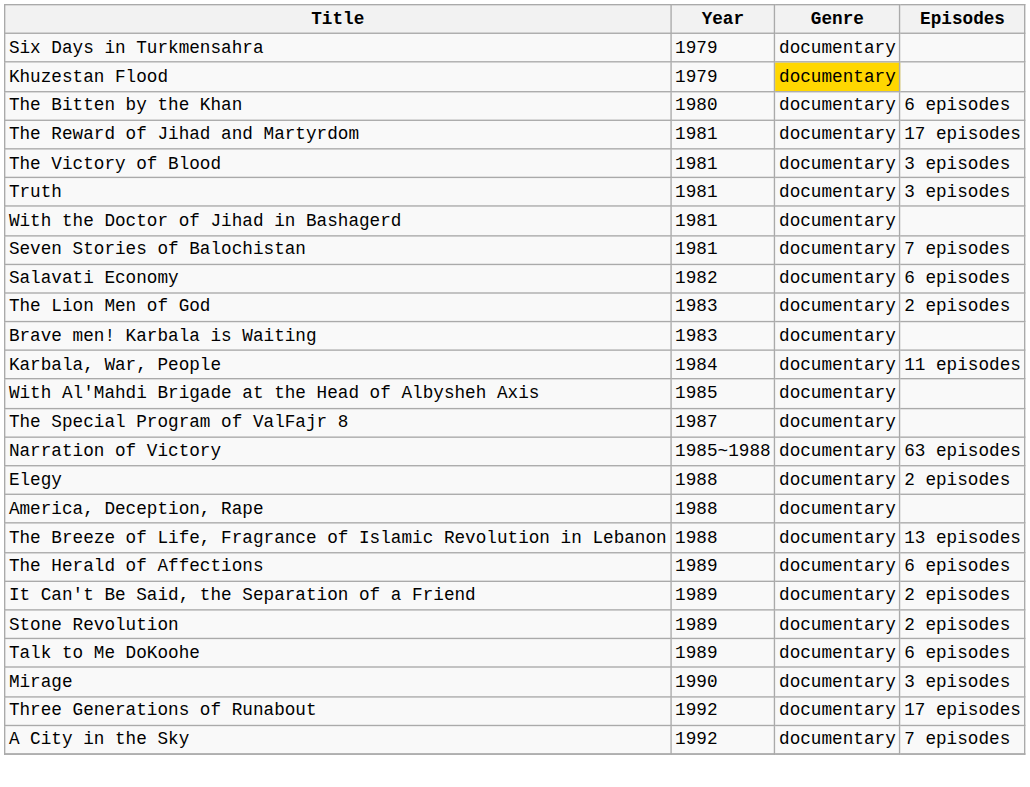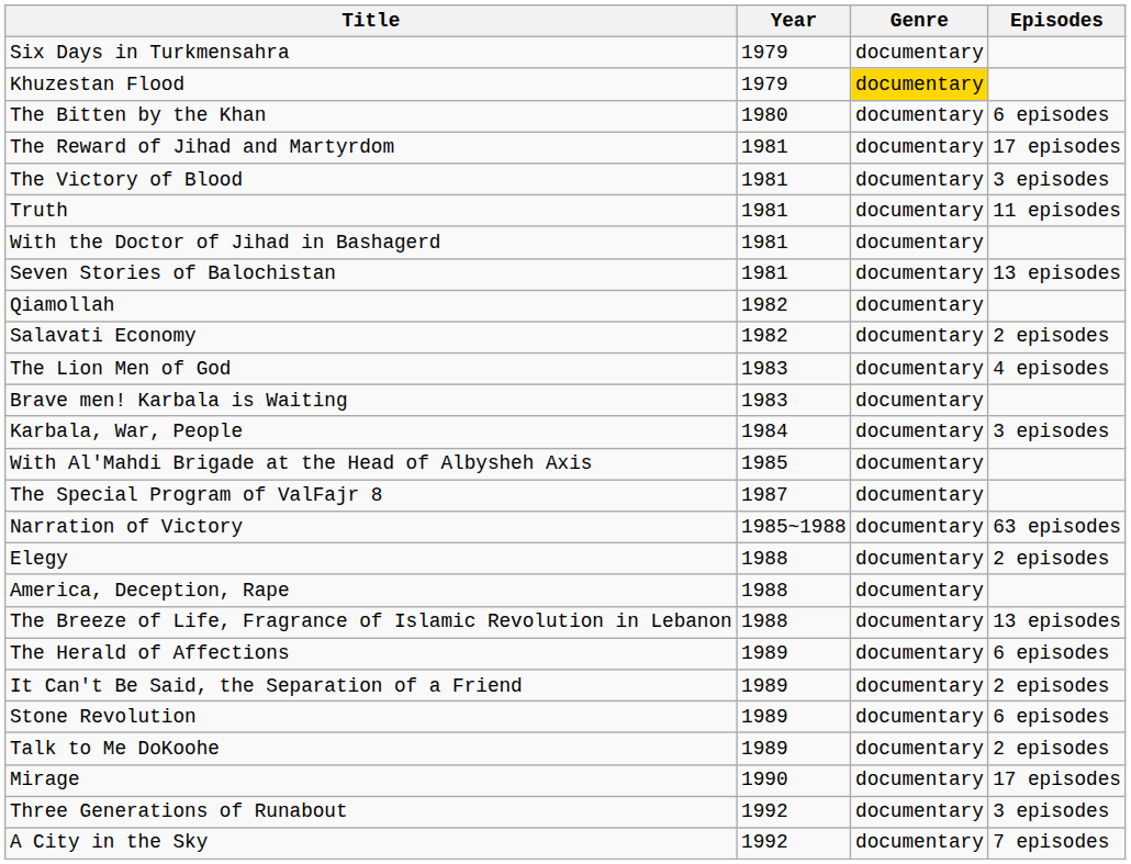 <table class="wikitable">
 <tr>
 <th>Title</th>
 <th>Year</th>
 <th>Genre</th>
 <th>Episodes</th>
 </tr>
 <tr>
 <td>Six Days in Turkmensahra</td>
 <td>1979</td>
 <td>documentary</td>
 <td></td>
 </tr>
 <tr>
 <td>Khuzestan Flood</td>
 <td>1979</td>
 <td style="background: gold;">documentary</td>
 <td></td>
 </tr>
 <tr>
 <td>The Bitten by the Khan</td>
 <td>1980</td>
 <td>documentary</td>
 <td>6 episodes</td>
 </tr>
 <tr>
 <td>The Reward of Jihad and Martyrdom</td>
 <td>1981</td>
 <td>documentary</td>
 <td>17 episodes</td>
 </tr>
 <tr>
 <td>The Victory of Blood</td>
 <td>1981</td>
 <td>documentary</td>
 <td>3 episodes</td>
 </tr>
 <tr>
 <td>Truth</td>
 <td>1981</td>
 <td>documentary</td>
-<td>3 episodes</td>
+<td>11 episodes</td>
 </tr>
 <tr>
 <td>With the Doctor of Jihad in Bashagerd</td>
 <td>1981</td>
 <td>documentary</td>
 <td></td>
 </tr>
 <tr>
 <td>Seven Stories of Balochistan</td>
 <td>1981</td>
 <td>documentary</td>
-<td>7 episodes</td>
+<td>13 episodes</td>
+</tr>
+<tr>
+<td>Qiamollah</td>
+<td>1982</td>
+<td>documentary</td>
+<td></td>
 </tr>
 <tr>
 <td>Salavati Economy</td>
 <td>1982</td>
 <td>documentary</td>
-<td>6 episodes</td>
+<td>2 episodes</td>
 </tr>
 <tr>
 <td>The Lion Men of God</td>
 <td>1983</td>
 <td>documentary</td>
-<td>2 episodes</td>
+<td>4 episodes</td>
 </tr>
 <tr>
 <td>Brave men! Karbala is Waiting</td>
 <td>1983</td>
 <td>documentary</td>
 <td></td>
 </tr>
 <tr>
 <td>Karbala, War, People</td>
 <td>1984</td>
 <td>documentary</td>
-<td>11 episodes</td>
+<td>3 episodes</td>
 </tr>
 <tr>
 <td>With Al'Mahdi Brigade at the Head of Albysheh Axis</td>
 <td>1985</td>
 <td>documentary</td>
 <td></td>
 </tr>
 <tr>
 <td>The Special Program of ValFajr 8</td>
 <td>1987</td>
 <td>documentary</td>
 <td></td>
 </tr>
 <tr>
 <td>Narration of Victory</td>
 <td>1985~1988</td>
 <td>documentary</td>
 <td>63 episodes</td>
 </tr>
 <tr>
 <td>Elegy</td>
 <td>1988</td>
 <td>documentary</td>
 <td>2 episodes</td>
 </tr>
 <tr>
 <td>America, Deception, Rape</td>
 <td>1988</td>
 <td>documentary</td>
 <td></td>
 </tr>
 <tr>
 <td>The Breeze of Life, Fragrance of Islamic Revolution in Lebanon</td>
 <td>1988</td>
 <td>documentary</td>
 <td>13 episodes</td>
 </tr>
 <tr>
 <td>The Herald of Affections</td>
 <td>1989</td>
 <td>documentary</td>
 <td>6 episodes</td>
 </tr>
 <tr>
 <td>It Can't Be Said, the Separation of a Friend</td>
 <td>1989</td>
 <td>documentary</td>
 <td>2 episodes</td>
 </tr>
 <tr>
 <td>Stone Revolution</td>
 <td>1989</td>
 <td>documentary</td>
-<td>2 episodes</td>
+<td>6 episodes</td>
 </tr>
 <tr>
 <td>Talk to Me DoKoohe</td>
 <td>1989</td>
 <td>documentary</td>
-<td>6 episodes</td>
+<td>2 episodes</td>
 </tr>
 <tr>
 <td>Mirage</td>
 <td>1990</td>
 <td>documentary</td>
-<td>3 episodes</td>
+<td>17 episodes</td>
 </tr>
 <tr>
 <td>Three Generations of Runabout</td>
 <td>1992</td>
 <td>documentary</td>
-<td>17 episodes</td>
+<td>3 episodes</td>
 </tr>
 <tr>
 <td>A City in the Sky</td>
 <td>1992</td>
 <td>documentary</td>
 <td>7 episodes</td>
 </tr>
 <tr>
 </tr>
 </table>
